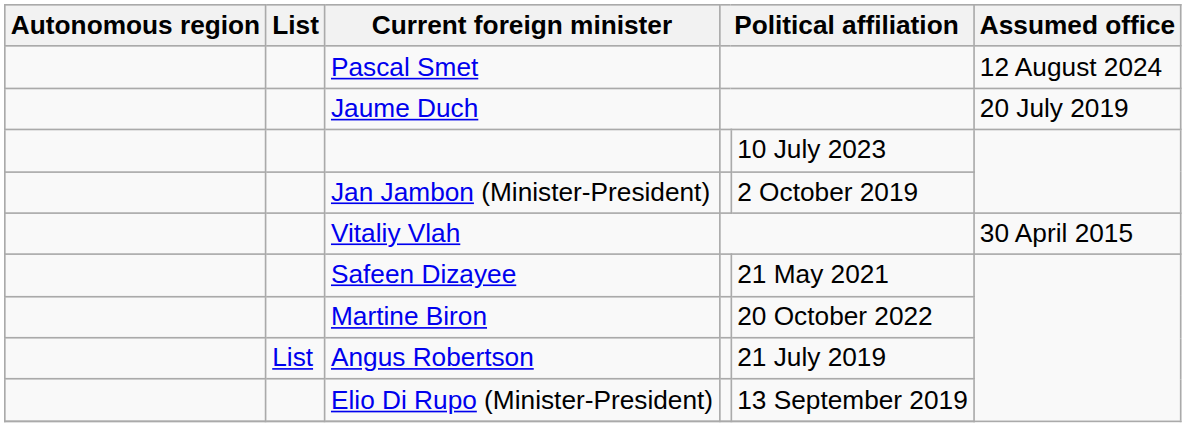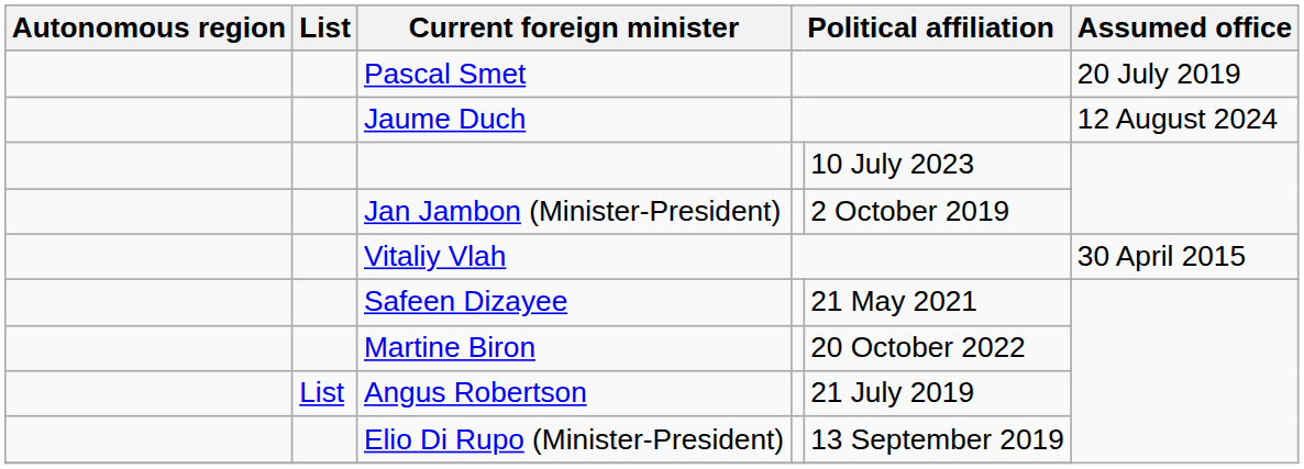 <table class="wikitable sortable">
 <tr>
 <th bgcolor="#ddffdd">Autonomous region</th>
 <th bgcolor="#ddffdd">List</th>
 <th>Current foreign minister</th>
 <th colspan="2">Political affiliation</th>
 <th>Assumed office</th>
 </tr>
 <tr>
 <td></td>
 <td></td>
 <td><a href='#'>Pascal Smet</a></td>
 <td colspan="2"></td>
-<td>12 August 2024</td>
+<td>20 July 2019</td>
 </tr>
 <tr>
 <td></td>
 <td></td>
 <td><a href='#'>Jaume Duch</a></td>
 <td colspan="2"></td>
-<td>20 July 2019</td>
+<td>12 August 2024</td>
 </tr>
 <tr>
 <td></td>
 <td></td>
 <td></td>
 <td></td>
 <td>10 July 2023</td>
 </tr>
 <tr>
 <td></td>
 <td></td>
 <td><a href='#'>Jan Jambon</a> (Minister-President)</td>
 <td></td>
 <td>2 October 2019</td>
 </tr>
 <tr>
 <td></td>
 <td></td>
 <td><a href='#'>Vitaliy Vlah</a></td>
 <td colspan="2"></td>
 <td>30 April 2015</td>
 </tr>
 <tr>
 <td></td>
 <td></td>
 <td><a href='#'>Safeen Dizayee</a></td>
 <td></td>
 <td>21 May 2021</td>
 </tr>
 <tr>
 <td></td>
 <td></td>
 <td><a href='#'>Martine Biron</a></td>
 <td></td>
 <td>20 October 2022</td>
 </tr>
 <tr>
 <td></td>
 <td><a href='#'>List</a></td>
 <td><a href='#'>Angus Robertson</a></td>
 <td></td>
 <td>21 July 2019</td>
 </tr>
 <tr>
 <td></td>
 <td></td>
 <td><a href='#'>Elio Di Rupo</a> (Minister-President)</td>
 <td></td>
 <td>13 September 2019</td>
 </tr>
 <tr>
 </tr>
 </table>
